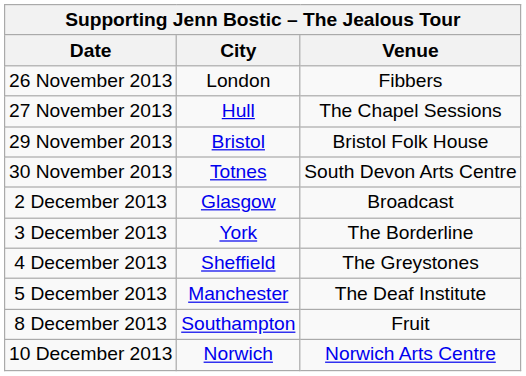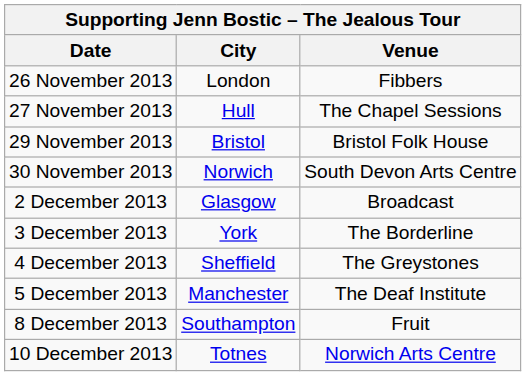 <table class="wikitable" style="text-align:center;">
 <tr>
 <th colspan=4>Supporting Jenn Bostic – The Jealous Tour</th>
 </tr>
 <tr>
 <th>Date</th>
 <th>City</th>
 <th>Venue</th>
 </tr>
 <tr>
 <td>26 November 2013</td>
 <td>London</td>
 <td>Fibbers</td>
 </tr>
 <tr>
 <td>27 November 2013</td>
 <td><a href='#'>Hull</a></td>
 <td>The Chapel Sessions</td>
 </tr>
 <tr>
 <td>29 November 2013</td>
 <td><a href='#'>Bristol</a></td>
 <td>Bristol Folk House</td>
 </tr>
 <tr>
 <td>30 November 2013</td>
-<td><a href='#'>Totnes</a></td>
+<td><a href='#'>Norwich</a></td>
 <td>South Devon Arts Centre</td>
 </tr>
 <tr>
 <td>2 December 2013</td>
 <td><a href='#'>Glasgow</a></td>
 <td>Broadcast</td>
 </tr>
 <tr>
 <td>3 December 2013</td>
 <td><a href='#'>York</a></td>
 <td>The Borderline</td>
 </tr>
 <tr>
 <td>4 December 2013</td>
 <td><a href='#'>Sheffield</a></td>
 <td>The Greystones</td>
 </tr>
 <tr>
 <td>5 December 2013</td>
 <td><a href='#'>Manchester</a></td>
 <td>The Deaf Institute</td>
 </tr>
 <tr>
 <td>8 December 2013</td>
 <td><a href='#'>Southampton</a></td>
 <td>Fruit</td>
 </tr>
 <tr>
 <td>10 December 2013</td>
-<td><a href='#'>Norwich</a></td>
+<td><a href='#'>Totnes</a></td>
 <td><a href='#'>Norwich Arts Centre</a></td>
 </tr>
 </table>
